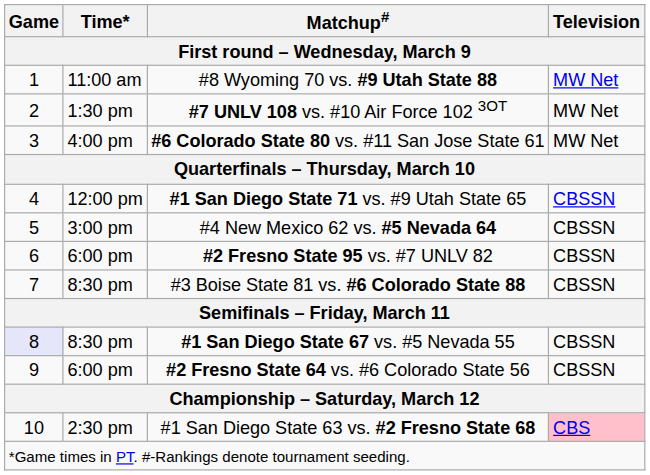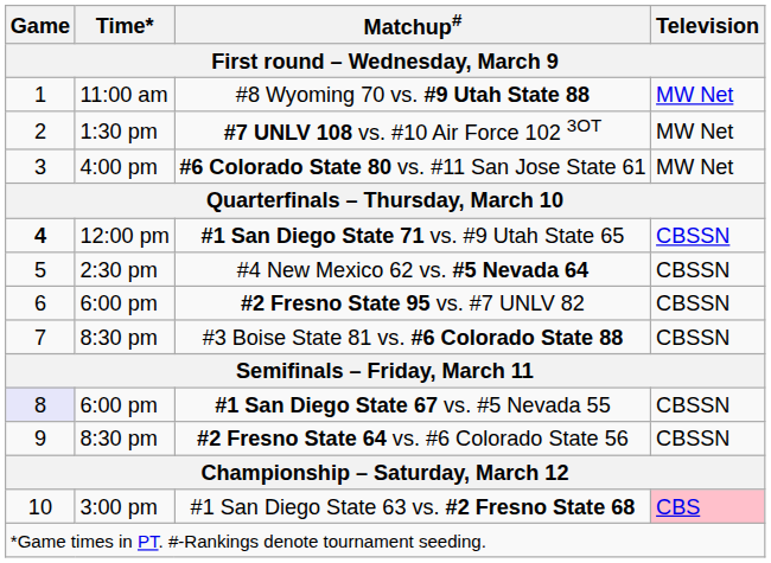 <table class="wikitable" style="font-size: 95%">
 <tr>
 <th>Game</th>
 <th>Time*</th>
 <th>Matchup<sup>#</sup></th>
 <th>Television</th>
 </tr>
 <tr>
 <th colspan=4>First round – Wednesday, March 9</th>
 </tr>
 <tr>
 <td align=center>1</td>
 <td>11:00 am</td>
 <td align=center>#8 Wyoming 70 vs. <strong>#9 Utah State 88</strong></td>
 <td><a href='#'>MW Net</a></td>
 </tr>
 <tr>
 <td align=center>2</td>
 <td>1:30 pm</td>
 <td align=center><strong>#7 UNLV 108</strong> vs. #10 Air Force 102 <sup>3OT</sup></td>
 <td>MW Net</td>
 </tr>
 <tr>
 <td align=center>3</td>
 <td>4:00 pm</td>
 <td align=center><strong>#6 Colorado State 80</strong> vs. #11 San Jose State 61</td>
 <td>MW Net</td>
 </tr>
 <tr>
 <th colspan=4>Quarterfinals – Thursday, March 10</th>
 </tr>
 <tr>
-<td align=center>4</td>
+<td align=center><strong>4</strong></td>
 <td>12:00 pm</td>
 <td align=center><strong>#1 San Diego State 71</strong> vs. #9 Utah State 65</td>
 <td><a href='#'>CBSSN</a></td>
 </tr>
 <tr>
 <td align=center>5</td>
-<td>3:00 pm</td>
+<td>2:30 pm</td>
 <td align=center>#4 New Mexico 62 vs. <strong>#5 Nevada 64</strong></td>
 <td>CBSSN</td>
 </tr>
 <tr>
 <td align=center>6</td>
 <td>6:00 pm</td>
 <td align=center><strong>#2 Fresno State 95</strong> vs. #7 UNLV 82</td>
 <td>CBSSN</td>
 </tr>
 <tr>
 <td align=center>7</td>
 <td>8:30 pm</td>
 <td align=center>#3 Boise State 81 vs. <strong>#6 Colorado State 88</strong></td>
 <td>CBSSN</td>
 </tr>
 <tr>
 <th colspan=4>Semifinals – Friday, March 11</th>
 </tr>
 <tr>
 <td align=center style="background: lavender;">8</td>
-<td>8:30 pm</td>
+<td>6:00 pm</td>
 <td align=center><strong>#1 San Diego State 67</strong> vs. #5 Nevada 55</td>
 <td>CBSSN</td>
 </tr>
 <tr>
 <td align=center>9</td>
-<td>6:00 pm</td>
+<td>8:30 pm</td>
 <td align=center><strong>#2 Fresno State 64</strong> vs. #6 Colorado State 56</td>
 <td>CBSSN</td>
 </tr>
 <tr>
 <th colspan=4>Championship – Saturday, March 12</th>
 </tr>
 <tr>
 <td align=center>10</td>
-<td>2:30 pm</td>
+<td>3:00 pm</td>
 <td align=center>#1 San Diego State 63 vs. <strong>#2 Fresno State 68</strong></td>
 <td style="background: pink;"><a href='#'>CBS</a></td>
 </tr>
 <tr>
 <td colspan=4><small>*Game times in <a href='#'>PT</a>. #-Rankings denote tournament seeding.</small></td>
 </tr>
 </table>
